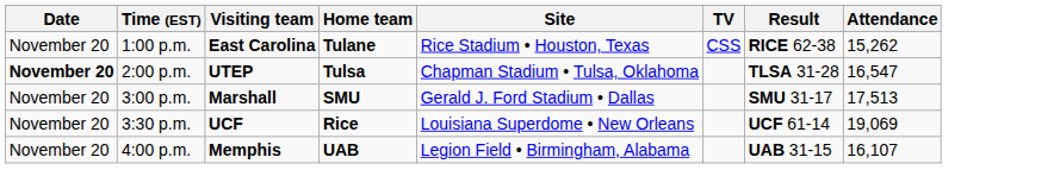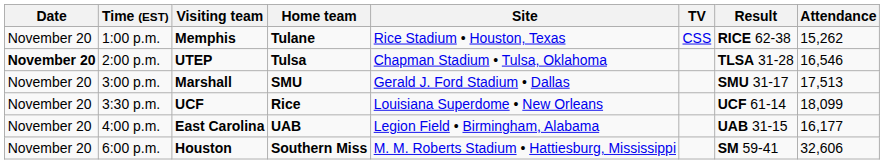 <table class="wikitable" style="font-size:95%;">
 <tr>
 <th>Date</th>
 <th>Time <small>(EST)</small></th>
 <th>Visiting team</th>
 <th>Home team</th>
 <th>Site</th>
 <th>TV</th>
 <th>Result</th>
 <th>Attendance</th>
 </tr>
 <tr bgcolor=>
 <td>November 20</td>
 <td>1:00 p.m.</td>
-<td><strong>East Carolina</strong></td>
+<td><strong>Memphis</strong></td>
 <td><strong>Tulane</strong></td>
 <td><a href='#'>Rice Stadium</a> • <a href='#'>Houston, Texas</a></td>
 <td><a href='#'>CSS</a></td>
 <td><strong>RICE</strong> 62-38</td>
 <td>15,262</td>
 </tr>
 <tr bgcolor=>
 <td><strong>November 20</strong></td>
 <td>2:00 p.m.</td>
 <td><strong>UTEP</strong></td>
 <td><strong>Tulsa</strong></td>
 <td><a href='#'>Chapman Stadium</a> • <a href='#'>Tulsa, Oklahoma</a></td>
 <td></td>
 <td><strong>TLSA</strong> 31-28</td>
-<td>16,547</td>
+<td>16,546</td>
 </tr>
 <tr bgcolor=>
 <td>November 20</td>
 <td>3:00 p.m.</td>
 <td><strong>Marshall</strong></td>
 <td><strong>SMU</strong></td>
 <td><a href='#'>Gerald J. Ford Stadium</a> • <a href='#'>Dallas</a></td>
 <td></td>
 <td><strong>SMU</strong> 31-17</td>
 <td>17,513</td>
 </tr>
 <tr bgcolor=>
 <td>November 20</td>
 <td>3:30 p.m.</td>
 <td><strong>UCF</strong></td>
 <td><strong>Rice</strong></td>
 <td><a href='#'>Louisiana Superdome</a> • <a href='#'>New Orleans</a></td>
 <td></td>
 <td><strong>UCF</strong> 61-14</td>
-<td>19,069</td>
+<td>18,099</td>
 </tr>
 <tr bgcolor=>
 <td>November 20</td>
 <td>4:00 p.m.</td>
-<td><strong>Memphis</strong></td>
+<td><strong>East Carolina</strong></td>
 <td><strong>UAB</strong></td>
 <td><a href='#'>Legion Field</a> • <a href='#'>Birmingham, Alabama</a></td>
 <td></td>
 <td><strong>UAB</strong> 31-15</td>
-<td>16,107</td>
+<td>16,177</td>
+</tr>
+<tr bgcolor=>
+<td>November 20</td>
+<td>6:00 p.m.</td>
+<td><strong>Houston</strong></td>
+<td><strong>Southern Miss</strong></td>
+<td><a href='#'>M. M. Roberts Stadium</a> • <a href='#'>Hattiesburg, Mississippi</a></td>
+<td></td>
+<td><strong>SM</strong> 59-41</td>
+<td>32,606</td>
 </tr>
 </table>
